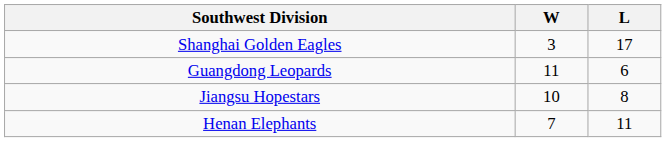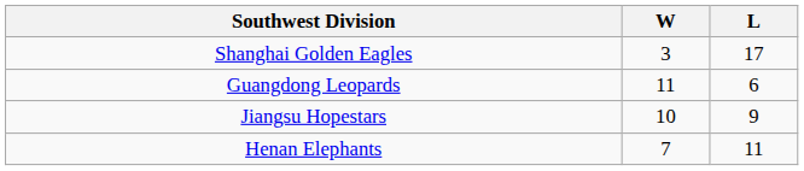 <table class="wikitable"  style="width:50%; text-align:center;">
 <tr>
 <th style="width:35%;">Southwest Division</th>
 <th style="width:5%;">W</th>
 <th style="width:5%;">L</th>
 </tr>
 <tr align=center>
 <td><a href='#'>Shanghai Golden Eagles</a></td>
 <td>3</td>
 <td>17</td>
 </tr>
 <tr align=center>
 <td><a href='#'>Guangdong Leopards</a></td>
 <td>11</td>
 <td>6</td>
 </tr>
 <tr align=center>
 <td><a href='#'>Jiangsu Hopestars</a></td>
 <td>10</td>
-<td>8</td>
+<td>9</td>
 </tr>
 <tr align=center>
 <td><a href='#'>Henan Elephants</a></td>
 <td>7</td>
 <td>11</td>
 </tr>
 </table>
